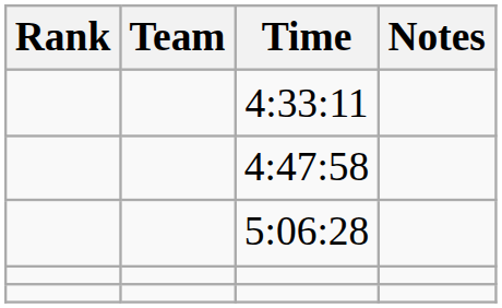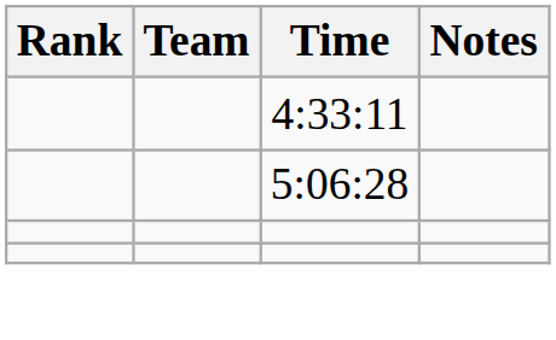 <table class="wikitable sortable" style="text-align:center">
 <tr>
 <th>Rank</th>
 <th>Team</th>
 <th>Time</th>
 <th>Notes</th>
 </tr>
 <tr>
 <td></td>
 <td align=left></td>
 <td>4:33:11</td>
-<td></td>
-</tr>
-<tr>
-<td></td>
-<td align=left></td>
-<td>4:47:58</td>
 <td></td>
 </tr>
 <tr>
 <td></td>
 <td align=left></td>
 <td>5:06:28</td>
 <td></td>
 </tr>
 <tr>
 <td></td>
 <td align=left></td>
 <td></td>
 <td></td>
 </tr>
 <tr>
 <td></td>
 <td align=left></td>
 <td></td>
 <td></td>
 </tr>
 </table>
